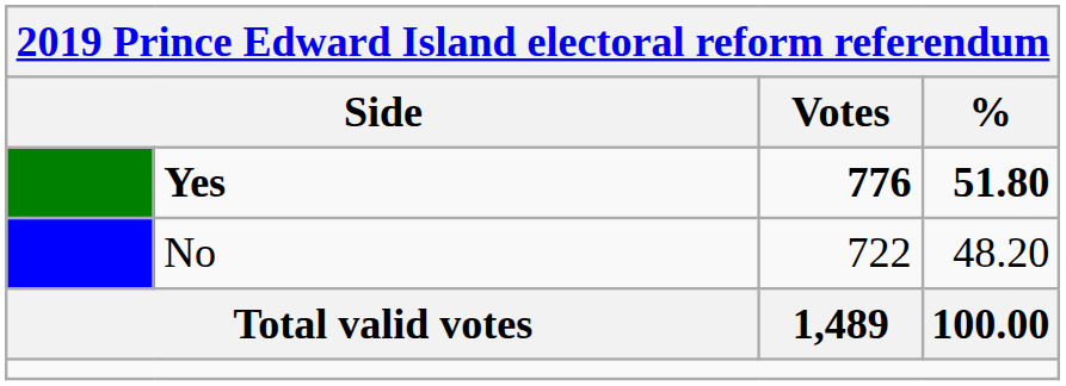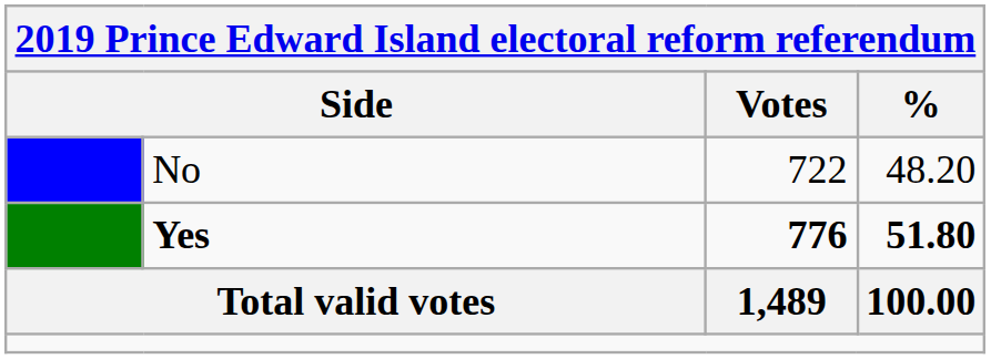 <table class="wikitable" style="font-size: 95%; clear:both">
 <tr style="background-color:#E9E9E9">
 <th colspan=4><a href='#'>2019 Prince Edward Island electoral reform referendum</a></th>
 </tr>
 <tr style="background-color:#E9E9E9">
 <th colspan=2 style="width: 130px">Side</th>
 <th style="width: 50px">Votes</th>
 <th style="width: 40px">%</th>
 </tr>
 <tr>
+<td bgcolor="blue"></td>
+<td>No</td>
+<td align="right">722</td>
+<td align="right">48.20</td>
+</tr>
+<tr>
 <td bgcolor="green"></td>
 <td><strong>Yes</strong></td>
 <td align="right"><strong>776</strong></td>
 <td align="right"><strong>51.80</strong></td>
-</tr>
-<tr>
-<td bgcolor="blue"></td>
-<td>No</td>
-<td align="right">722</td>
-<td align="right">48.20</td>
 </tr>
 <tr bgcolor="white">
 <th align="center" colspan=2>Total valid votes</th>
 <th align="right">1,489</th>
 <th align="right">100.00</th>
 </tr>
 <tr>
 <td colspan=4 style="border-top:1px solid darkgray;"></td>
 </tr>
 </table>
